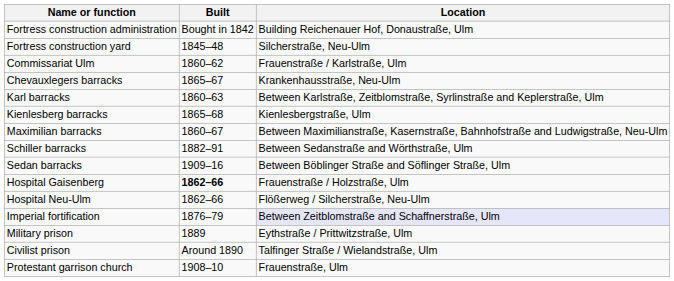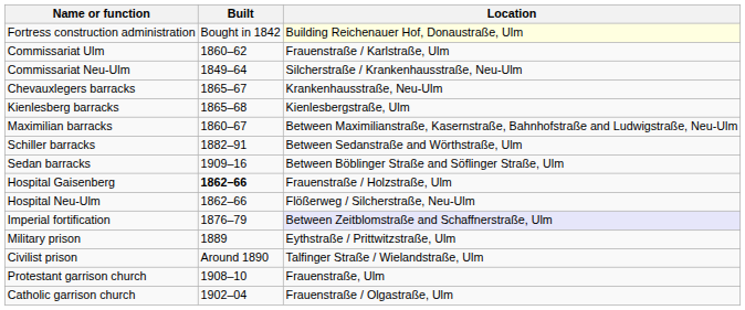 <table class="wikitable">
 <tr>
 <th>Name or function</th>
 <th>Built</th>
 <th>Location</th>
 </tr>
 <tr>
 <td>Fortress construction administration</td>
 <td>Bought in 1842</td>
-<td>Building Reichenauer Hof, Donaustraße, Ulm</td>
-</tr>
-<tr>
-<td>Fortress construction yard</td>
-<td>1845–48</td>
-<td>Silcherstraße, Neu-Ulm</td>
+<td style="background: lightyellow;">Building Reichenauer Hof, Donaustraße, Ulm</td>
 </tr>
 <tr>
 <td>Commissariat Ulm</td>
 <td>1860–62</td>
 <td>Frauenstraße / Karlstraße, Ulm</td>
 </tr>
 <tr>
+<td>Commissariat Neu-Ulm</td>
+<td>1849–64</td>
+<td>Silcherstraße / Krankenhausstraße, Neu-Ulm</td>
+</tr>
+<tr>
 <td>Chevauxlegers barracks</td>
 <td>1865–67</td>
 <td>Krankenhausstraße, Neu-Ulm</td>
-</tr>
-<tr>
-<td>Karl barracks</td>
-<td>1860–63</td>
-<td>Between Karlstraße, Zeitblomstraße, Syrlinstraße and Keplerstraße, Ulm</td>
 </tr>
 <tr>
 <td>Kienlesberg barracks</td>
 <td>1865–68</td>
 <td>Kienlesbergstraße, Ulm</td>
 </tr>
 <tr>
 <td>Maximilian barracks</td>
 <td>1860–67</td>
 <td>Between Maximilianstraße, Kasernstraße, Bahnhofstraße and Ludwigstraße, Neu-Ulm</td>
 </tr>
 <tr>
 <td>Schiller barracks</td>
 <td>1882–91</td>
 <td>Between Sedanstraße and Wörthstraße, Ulm</td>
 </tr>
 <tr>
 <td>Sedan barracks</td>
 <td>1909–16</td>
 <td>Between Böblinger Straße and Söflinger Straße, Ulm</td>
 </tr>
 <tr>
 <td>Hospital Gaisenberg</td>
 <td><strong>1862–66</strong></td>
 <td>Frauenstraße / Holzstraße, Ulm</td>
 </tr>
 <tr>
 <td>Hospital Neu-Ulm</td>
 <td>1862–66</td>
 <td>Flößerweg / Silcherstraße, Neu-Ulm</td>
 </tr>
 <tr>
 <td>Imperial fortification</td>
 <td>1876–79</td>
 <td style="background: lavender;">Between Zeitblomstraße and Schaffnerstraße, Ulm</td>
 </tr>
 <tr>
 <td>Military prison</td>
 <td>1889</td>
 <td>Eythstraße / Prittwitzstraße, Ulm</td>
 </tr>
 <tr>
 <td>Civilist prison</td>
 <td>Around 1890</td>
 <td>Talfinger Straße / Wielandstraße, Ulm</td>
 </tr>
 <tr>
 <td>Protestant garrison church</td>
 <td>1908–10</td>
 <td>Frauenstraße, Ulm</td>
 </tr>
+<tr>
+<td>Catholic garrison church</td>
+<td>1902–04</td>
+<td>Frauenstraße / Olgastraße, Ulm</td>
+</tr>
 </table>
